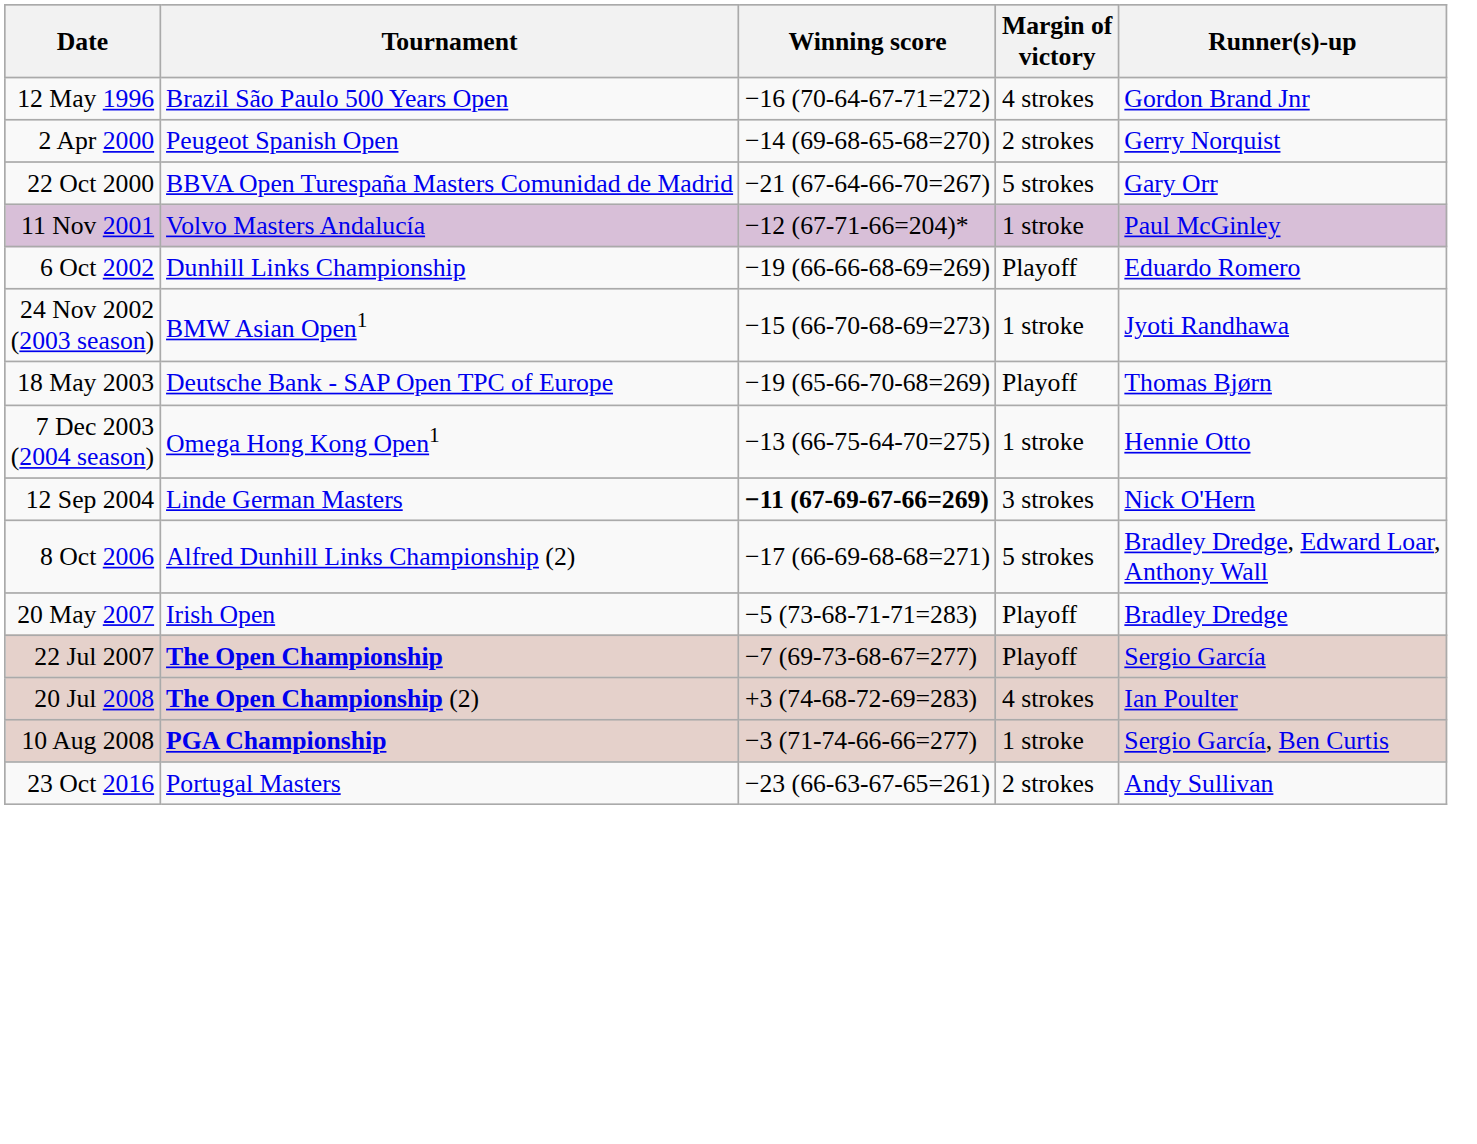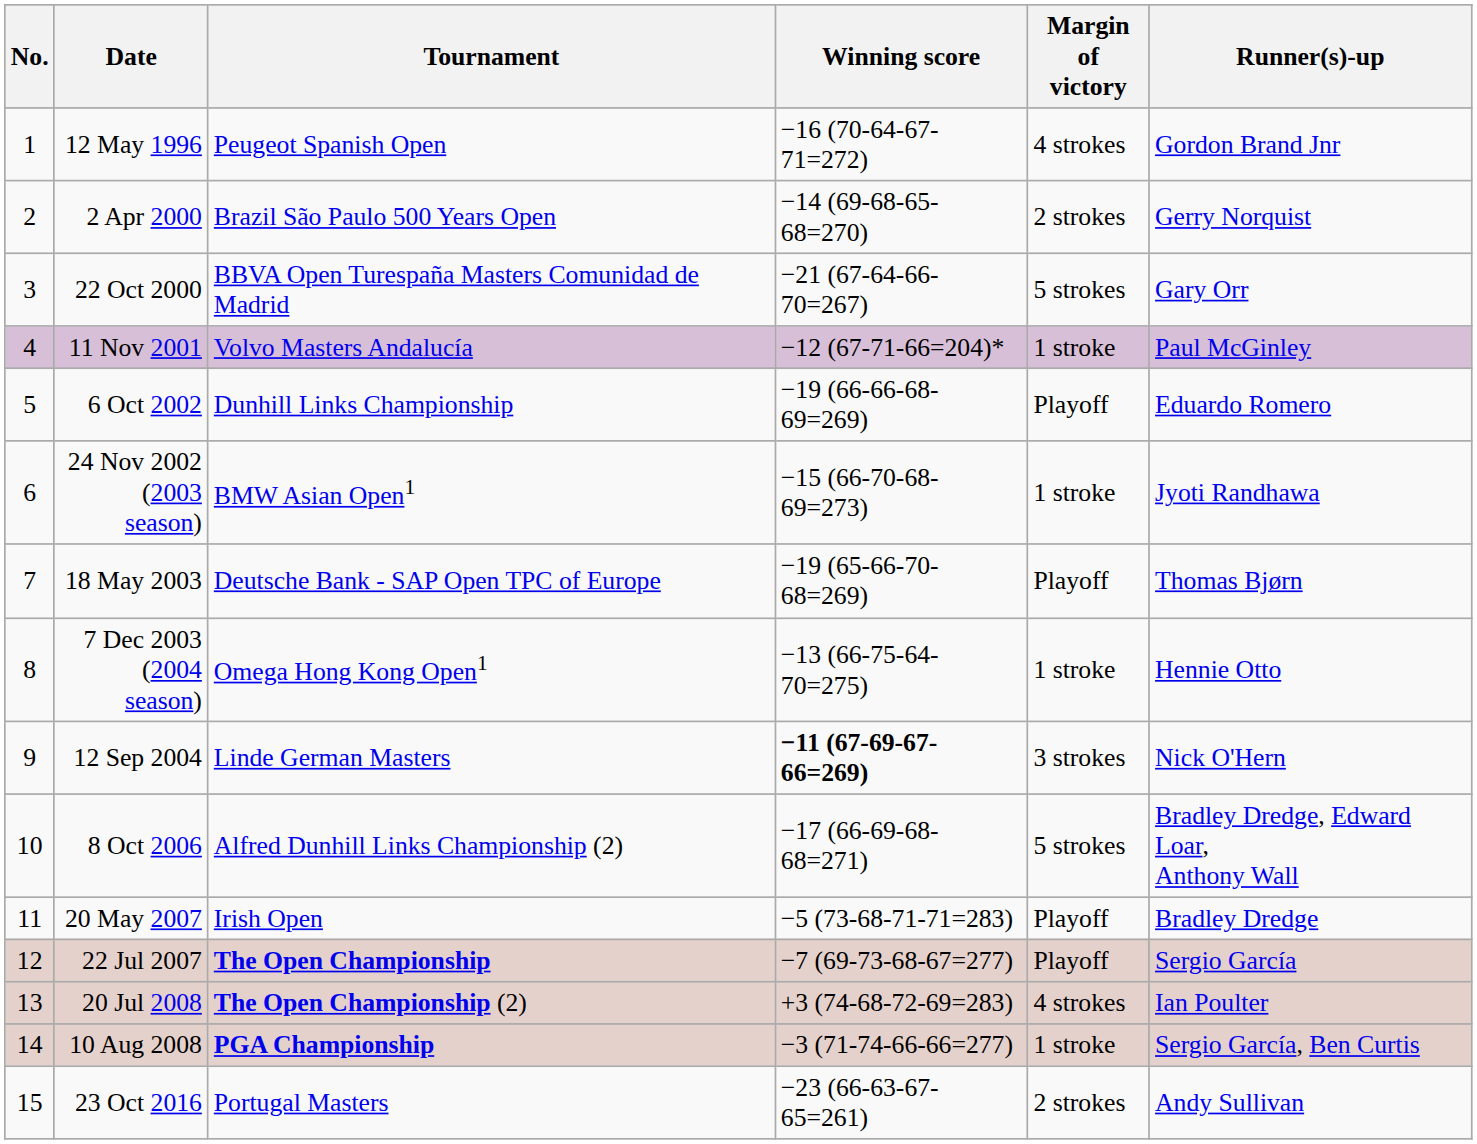 <table class="wikitable" style="font-size:95%;">
 <tr>
+<th>No.</th>
 <th>Date</th>
 <th>Tournament</th>
 <th>Winning score</th>
 <th>Margin of<br>victory</th>
 <th>Runner(s)-up</th>
 </tr>
 <tr>
+<td align=center>1</td>
 <td align=right>12 May <a href='#'>1996</a></td>
-<td><a href='#'>Brazil São Paulo 500 Years Open</a></td>
+<td><a href='#'>Peugeot Spanish Open</a></td>
 <td>−16 (70-64-67-71=272)</td>
 <td>4 strokes</td>
 <td> <a href='#'>Gordon Brand Jnr</a></td>
 </tr>
 <tr>
+<td align=center>2</td>
 <td align=right>2 Apr <a href='#'>2000</a></td>
-<td><a href='#'>Peugeot Spanish Open</a></td>
+<td><a href='#'>Brazil São Paulo 500 Years Open</a></td>
 <td>−14 (69-68-65-68=270)</td>
 <td>2 strokes</td>
 <td> <a href='#'>Gerry Norquist</a></td>
 </tr>
 <tr>
+<td align=center>3</td>
 <td align=right>22 Oct 2000</td>
 <td><a href='#'>BBVA Open Turespaña Masters Comunidad de Madrid</a></td>
 <td>−21 (67-64-66-70=267)</td>
 <td>5 strokes</td>
 <td> <a href='#'>Gary Orr</a></td>
 </tr>
 <tr style="background:thistle">
+<td align=center>4</td>
 <td align=right>11 Nov <a href='#'>2001</a></td>
 <td><a href='#'>Volvo Masters Andalucía</a></td>
 <td>−12 (67-71-66=204)*</td>
 <td>1 stroke</td>
 <td> <a href='#'>Paul McGinley</a></td>
 </tr>
 <tr>
+<td align=center>5</td>
 <td align=right>6 Oct <a href='#'>2002</a></td>
 <td><a href='#'>Dunhill Links Championship</a></td>
 <td>−19 (66-66-68-69=269)</td>
 <td>Playoff</td>
 <td> <a href='#'>Eduardo Romero</a></td>
 </tr>
 <tr>
+<td align=center>6</td>
 <td align=right>24 Nov 2002<br>(<a href='#'>2003 season</a>)</td>
 <td><a href='#'>BMW Asian Open</a><sup>1</sup></td>
 <td>−15 (66-70-68-69=273)</td>
 <td>1 stroke</td>
 <td> <a href='#'>Jyoti Randhawa</a></td>
 </tr>
 <tr>
+<td align=center>7</td>
 <td align=right>18 May 2003</td>
 <td><a href='#'>Deutsche Bank - SAP Open TPC of Europe</a></td>
 <td>−19 (65-66-70-68=269)</td>
 <td>Playoff</td>
 <td> <a href='#'>Thomas Bjørn</a></td>
 </tr>
 <tr>
+<td align=center>8</td>
 <td align=right>7 Dec 2003<br>(<a href='#'>2004 season</a>)</td>
 <td><a href='#'>Omega Hong Kong Open</a><sup>1</sup></td>
 <td>−13 (66-75-64-70=275)</td>
 <td>1 stroke</td>
 <td> <a href='#'>Hennie Otto</a></td>
 </tr>
 <tr>
+<td align=center>9</td>
 <td align=right>12 Sep 2004</td>
 <td><a href='#'>Linde German Masters</a></td>
 <td><strong>−11 (67-69-67-66=269)</strong></td>
 <td>3 strokes</td>
 <td> <a href='#'>Nick O'Hern</a></td>
 </tr>
 <tr>
+<td align=center>10</td>
 <td align=right>8 Oct <a href='#'>2006</a></td>
 <td><a href='#'>Alfred Dunhill Links Championship</a> (2)</td>
 <td>−17 (66-69-68-68=271)</td>
 <td>5 strokes</td>
 <td> <a href='#'>Bradley Dredge</a>,  <a href='#'>Edward Loar</a>,<br> <a href='#'>Anthony Wall</a></td>
 </tr>
 <tr>
+<td align=center>11</td>
 <td align=right>20 May <a href='#'>2007</a></td>
 <td><a href='#'>Irish Open</a></td>
 <td>−5 (73-68-71-71=283)</td>
 <td>Playoff</td>
 <td> <a href='#'>Bradley Dredge</a></td>
 </tr>
 <tr style="background:#e5d1cb;">
+<td align=center>12</td>
 <td align=right>22 Jul 2007</td>
 <td><strong><a href='#'>The Open Championship</a></strong></td>
 <td>−7 (69-73-68-67=277)</td>
 <td>Playoff</td>
 <td> <a href='#'>Sergio García</a></td>
 </tr>
 <tr style="background:#e5d1cb;">
+<td align=center>13</td>
 <td align=right>20 Jul <a href='#'>2008</a></td>
 <td><strong><a href='#'>The Open Championship</a></strong> (2)</td>
 <td>+3 (74-68-72-69=283)</td>
 <td>4 strokes</td>
 <td> <a href='#'>Ian Poulter</a></td>
 </tr>
 <tr style="background:#e5d1cb;">
+<td align=center>14</td>
 <td align=right>10 Aug 2008</td>
 <td><strong><a href='#'>PGA Championship</a></strong></td>
 <td>−3 (71-74-66-66=277)</td>
 <td>1 stroke</td>
 <td> <a href='#'>Sergio García</a>,  <a href='#'>Ben Curtis</a></td>
 </tr>
 <tr>
+<td align=center>15</td>
 <td align=right>23 Oct <a href='#'>2016</a></td>
 <td><a href='#'>Portugal Masters</a></td>
 <td>−23 (66-63-67-65=261)</td>
 <td>2 strokes</td>
 <td> <a href='#'>Andy Sullivan</a></td>
 </tr>
 </table>
